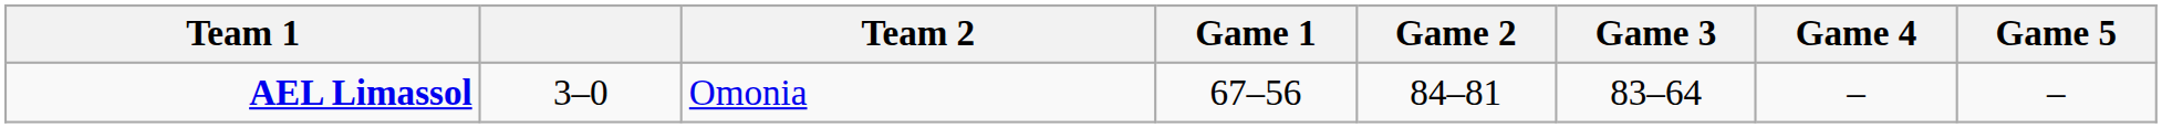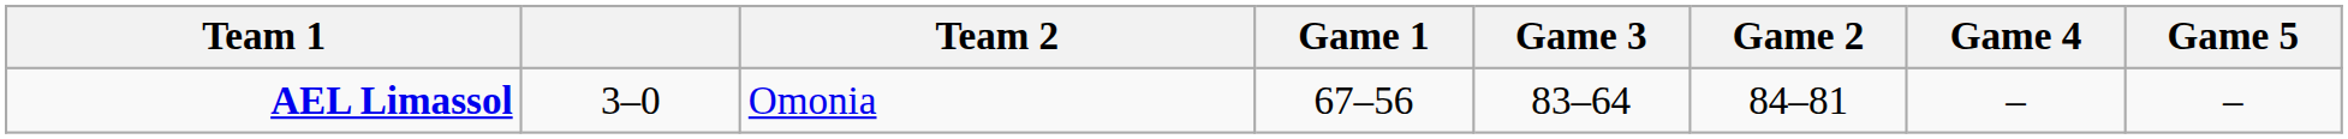 <table class=wikitable style="text-align:center">
 <tr>
 <th width=200>Team 1</th>
 <th width=80></th>
 <th width=200>Team 2</th>
 <th width=80>Game 1</th>
+<th width=80>Game 3</th>
 <th width=80>Game 2</th>
-<th width=80>Game 3</th>
 <th width=80>Game 4</th>
 <th width=80>Game 5</th>
 </tr>
 <tr>
 <td align=right><strong><a href='#'>AEL Limassol</a></strong></td>
 <td>3–0</td>
 <td align=left><a href='#'>Omonia</a></td>
 <td>67–56</td>
+<td>83–64</td>
 <td>84–81</td>
-<td>83–64</td>
 <td>–</td>
 <td>–</td>
 </tr>
 </table>
